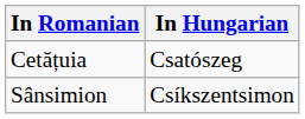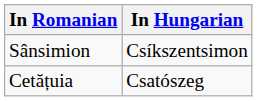 <table class="wikitable">
 <tr>
 <th>In <a href='#'>Romanian</a></th>
 <th>In <a href='#'>Hungarian</a></th>
 </tr>
 <tr>
+<td>Sânsimion</td>
+<td>Csíkszentsimon</td>
+</tr>
+<tr>
 <td>Cetățuia</td>
 <td>Csatószeg</td>
 </tr>
-<tr>
-<td>Sânsimion</td>
-<td>Csíkszentsimon</td>
-</tr>
 </table>
